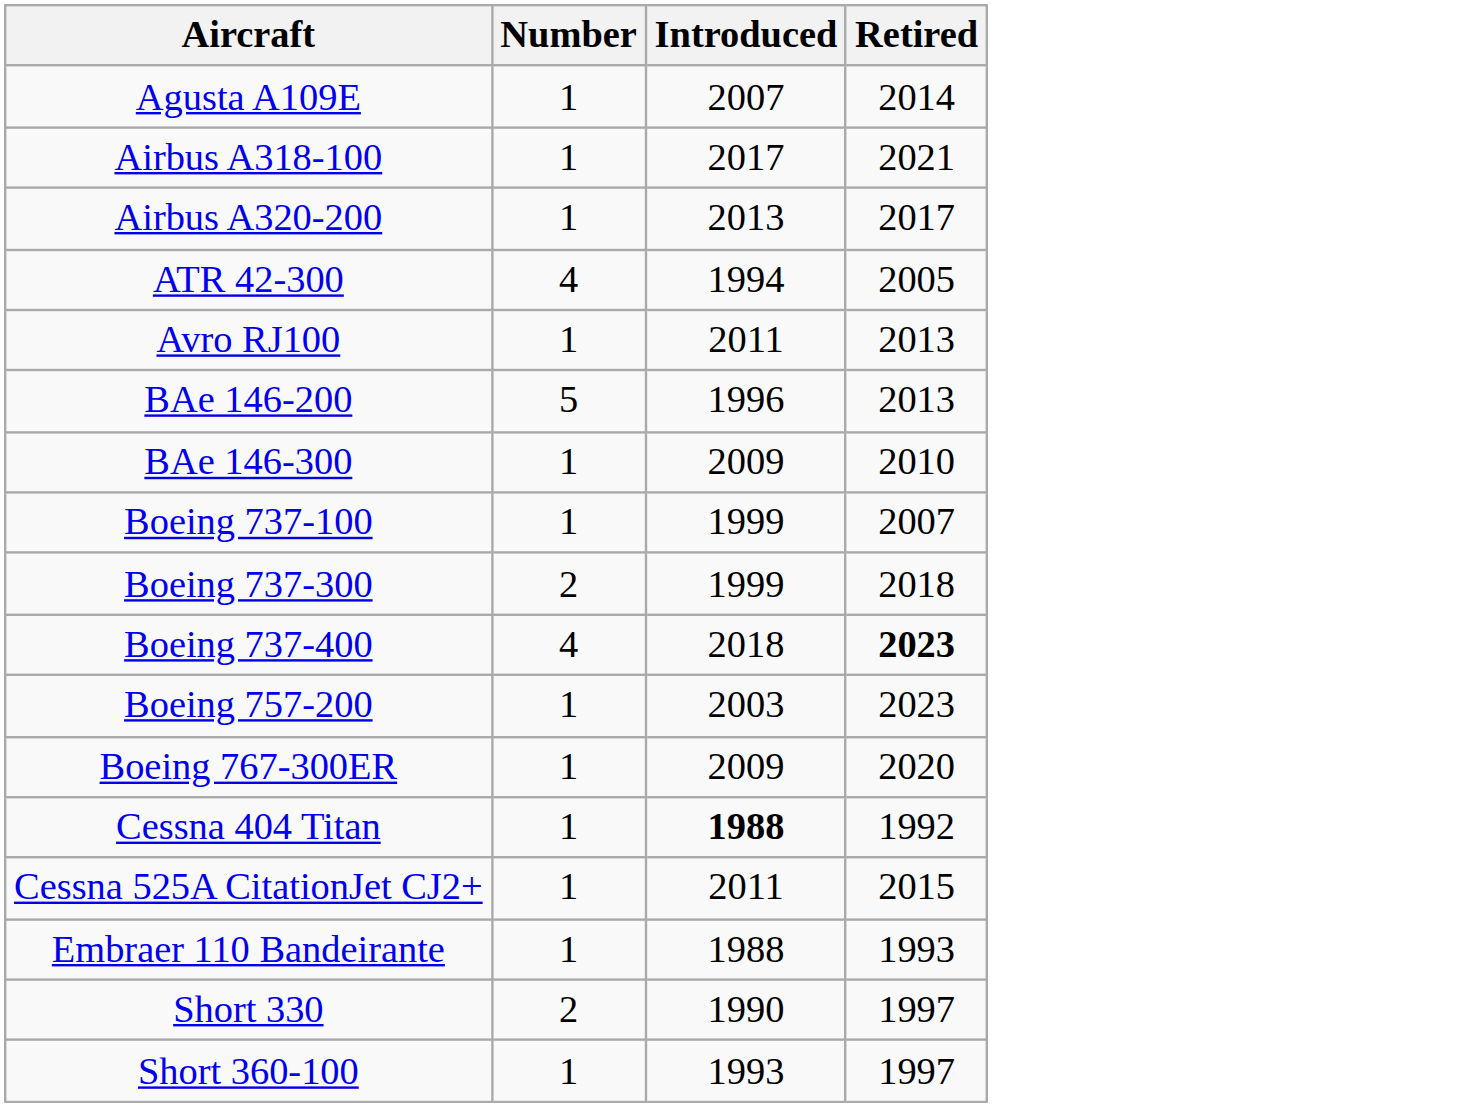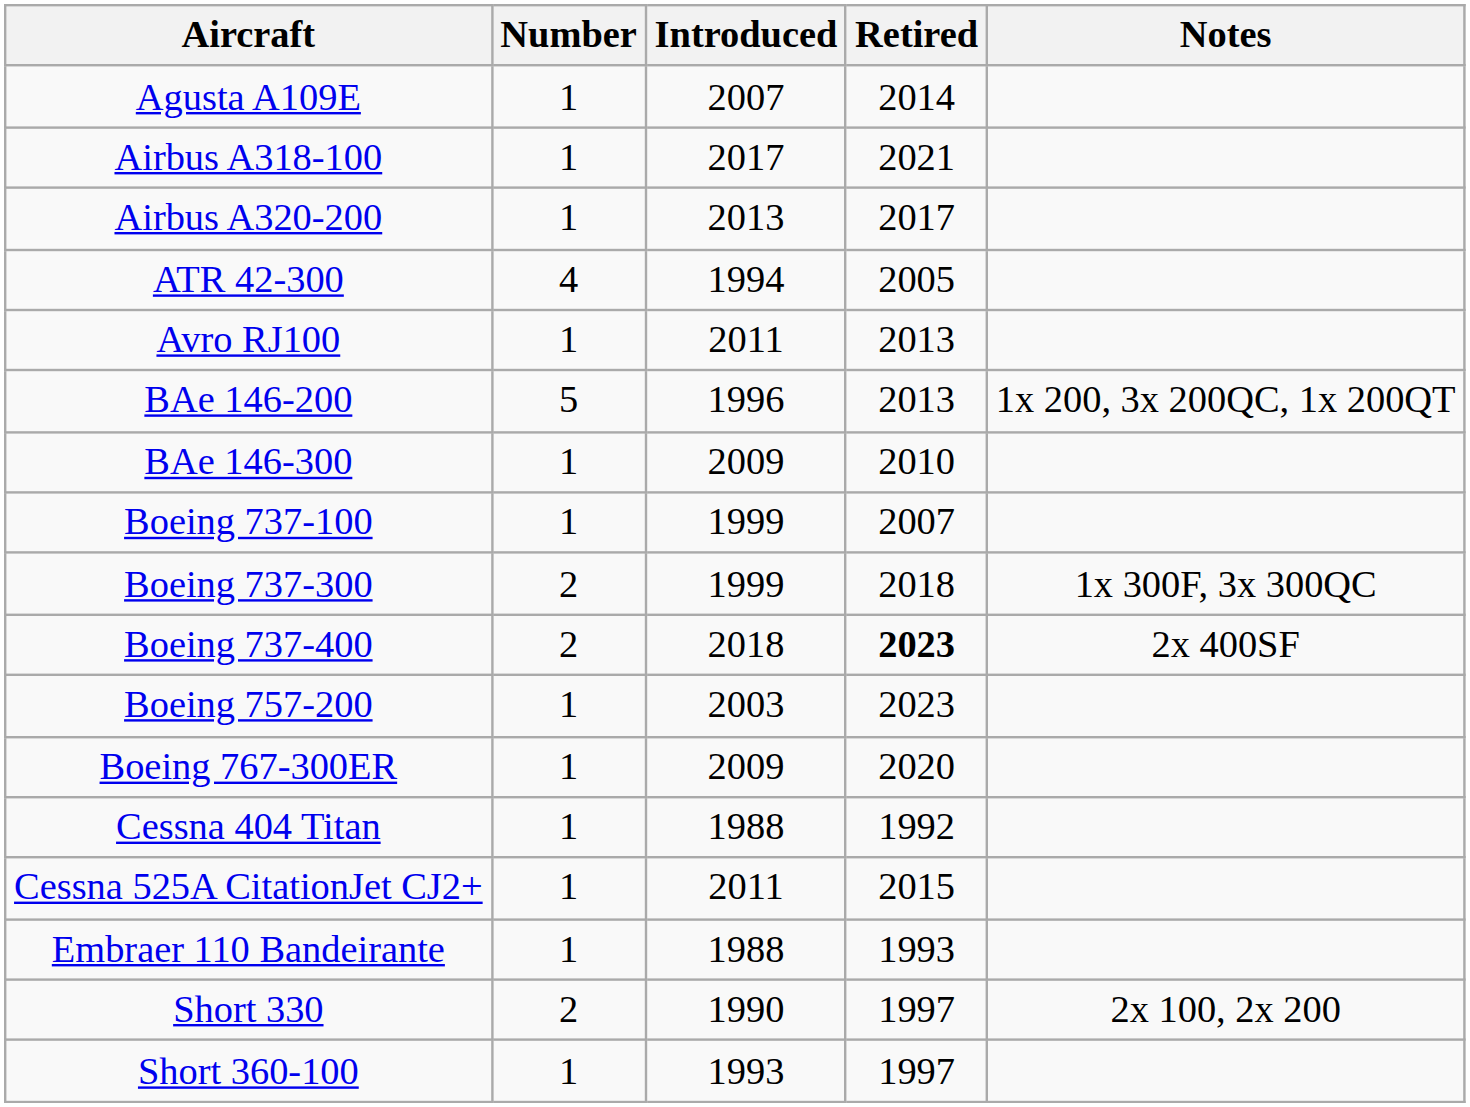 <table class="wikitable sortable" style=text-align:center>
 <tr>
 <th>Aircraft</th>
 <th>Number</th>
 <th>Introduced</th>
 <th>Retired</th>
+<th>Notes</th>
 </tr>
 <tr>
 <td><a href='#'>Agusta A109E</a></td>
 <td>1</td>
 <td>2007</td>
 <td>2014</td>
+<td></td>
 </tr>
 <tr>
 <td><a href='#'>Airbus A318-100</a></td>
 <td>1</td>
 <td>2017</td>
 <td>2021</td>
+<td></td>
 </tr>
 <tr>
 <td><a href='#'>Airbus A320-200</a></td>
 <td>1</td>
 <td>2013</td>
 <td>2017</td>
+<td></td>
 </tr>
 <tr>
 <td><a href='#'>ATR 42-300</a></td>
 <td>4</td>
 <td>1994</td>
 <td>2005</td>
+<td></td>
 </tr>
 <tr>
 <td><a href='#'>Avro RJ100</a></td>
 <td>1</td>
 <td>2011</td>
 <td>2013</td>
+<td></td>
 </tr>
 <tr>
 <td><a href='#'>BAe 146-200</a></td>
 <td>5</td>
 <td>1996</td>
 <td>2013</td>
+<td>1x 200, 3x 200QC, 1x 200QT</td>
 </tr>
 <tr>
 <td><a href='#'>BAe 146-300</a></td>
 <td>1</td>
 <td>2009</td>
 <td>2010</td>
+<td></td>
 </tr>
 <tr>
 <td><a href='#'>Boeing 737-100</a></td>
 <td>1</td>
 <td>1999</td>
 <td>2007</td>
+<td></td>
 </tr>
 <tr>
 <td><a href='#'>Boeing 737-300</a></td>
 <td>2</td>
 <td>1999</td>
 <td>2018</td>
+<td>1x 300F, 3x 300QC</td>
 </tr>
 <tr>
 <td><a href='#'>Boeing 737-400</a></td>
-<td>4</td>
+<td>2</td>
 <td>2018</td>
 <td><strong>2023</strong></td>
+<td>2x 400SF</td>
 </tr>
 <tr>
 <td><a href='#'>Boeing 757-200</a></td>
 <td>1</td>
 <td>2003</td>
 <td>2023</td>
+<td></td>
 </tr>
 <tr>
 <td><a href='#'>Boeing 767-300ER</a></td>
 <td>1</td>
 <td>2009</td>
 <td>2020</td>
+<td></td>
 </tr>
 <tr>
 <td><a href='#'>Cessna 404 Titan</a></td>
 <td>1</td>
-<td><strong>1988</strong></td>
+<td>1988</td>
 <td>1992</td>
+<td></td>
 </tr>
 <tr>
 <td><a href='#'>Cessna 525A CitationJet CJ2+</a></td>
 <td>1</td>
 <td>2011</td>
 <td>2015</td>
+<td></td>
 </tr>
 <tr>
 <td><a href='#'>Embraer 110 Bandeirante</a></td>
 <td>1</td>
 <td>1988</td>
 <td>1993</td>
+<td></td>
 </tr>
 <tr>
 <td><a href='#'>Short 330</a></td>
 <td>2</td>
 <td>1990</td>
 <td>1997</td>
+<td>2x 100, 2x 200</td>
 </tr>
 <tr>
 <td><a href='#'>Short 360-100</a></td>
 <td>1</td>
 <td>1993</td>
 <td>1997</td>
+<td></td>
 </tr>
 </table>
